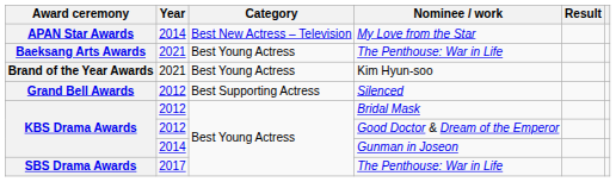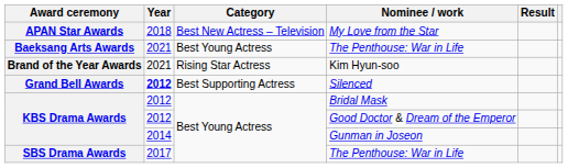 <table class="wikitable plainrowheaders sortable">
 <tr>
 <th scope="col">Award ceremony</th>
 <th scope="col">Year</th>
 <th scope="col">Category</th>
 <th scope="col">Nominee / work</th>
 <th scope="col">Result</th>
 <th scope="col"></th>
 </tr>
 <tr>
 <th scope="row"><a href='#'>APAN Star Awards</a></th>
-<td style="text-align:center"><a href='#'>2014</a></td>
+<td style="text-align:center"><a href='#'>2018</a></td>
 <td><a href='#'>Best New Actress – Television</a></td>
 <td><em><a href='#'>My Love from the Star</a></em></td>
 <td></td>
 <td style="text-align:center"></td>
 </tr>
 <tr>
 <th scope="row"><a href='#'>Baeksang Arts Awards</a></th>
 <td style="text-align:center"><a href='#'>2021</a></td>
 <td>Best Young Actress</td>
 <td><em><a href='#'>The Penthouse: War in Life</a></em></td>
 <td></td>
 <td style="text-align:center"></td>
 </tr>
 <tr>
 <th scope="row">Brand of the Year Awards</th>
 <td style="text-align:center">2021</td>
-<td>Best Young Actress</td>
+<td>Rising Star Actress</td>
 <td>Kim Hyun-soo</td>
 <td></td>
 <td style="text-align:center"></td>
 </tr>
 <tr>
 <th scope="row"><a href='#'>Grand Bell Awards</a></th>
-<td style="text-align:center"><a href='#'>2012</a></td>
+<td style="text-align:center"><strong><a href='#'>2012</a></strong></td>
 <td>Best Supporting Actress</td>
 <td><em><a href='#'>Silenced</a></em></td>
 <td></td>
 <td style="text-align:center"></td>
 </tr>
 <tr>
 <th scope="row" rowspan="3"><a href='#'>KBS Drama Awards</a></th>
 <td style="text-align:center"><a href='#'>2012</a></td>
 <td rowspan="4">Best Young Actress</td>
 <td><em><a href='#'>Bridal Mask</a></em></td>
 <td></td>
 <td style="text-align:center"></td>
 </tr>
 <tr>
 <td style="text-align:center"><a href='#'>2012</a></td>
 <td><em><a href='#'>Good Doctor</a></em> & <em><a href='#'>Dream of the Emperor</a></em></td>
 <td></td>
 <td style="text-align:center"></td>
 </tr>
 <tr>
 <td style="text-align:center"><a href='#'>2014</a></td>
 <td><em><a href='#'>Gunman in Joseon</a></em></td>
 <td></td>
 <td style="text-align:center"></td>
 </tr>
 <tr>
 <th scope="row"><a href='#'>SBS Drama Awards</a></th>
 <td style="text-align:center"><a href='#'>2017</a></td>
 <td><em><a href='#'>The Penthouse: War in Life</a></em></td>
 <td></td>
 <td style="text-align:center"></td>
 </tr>
 </table>
